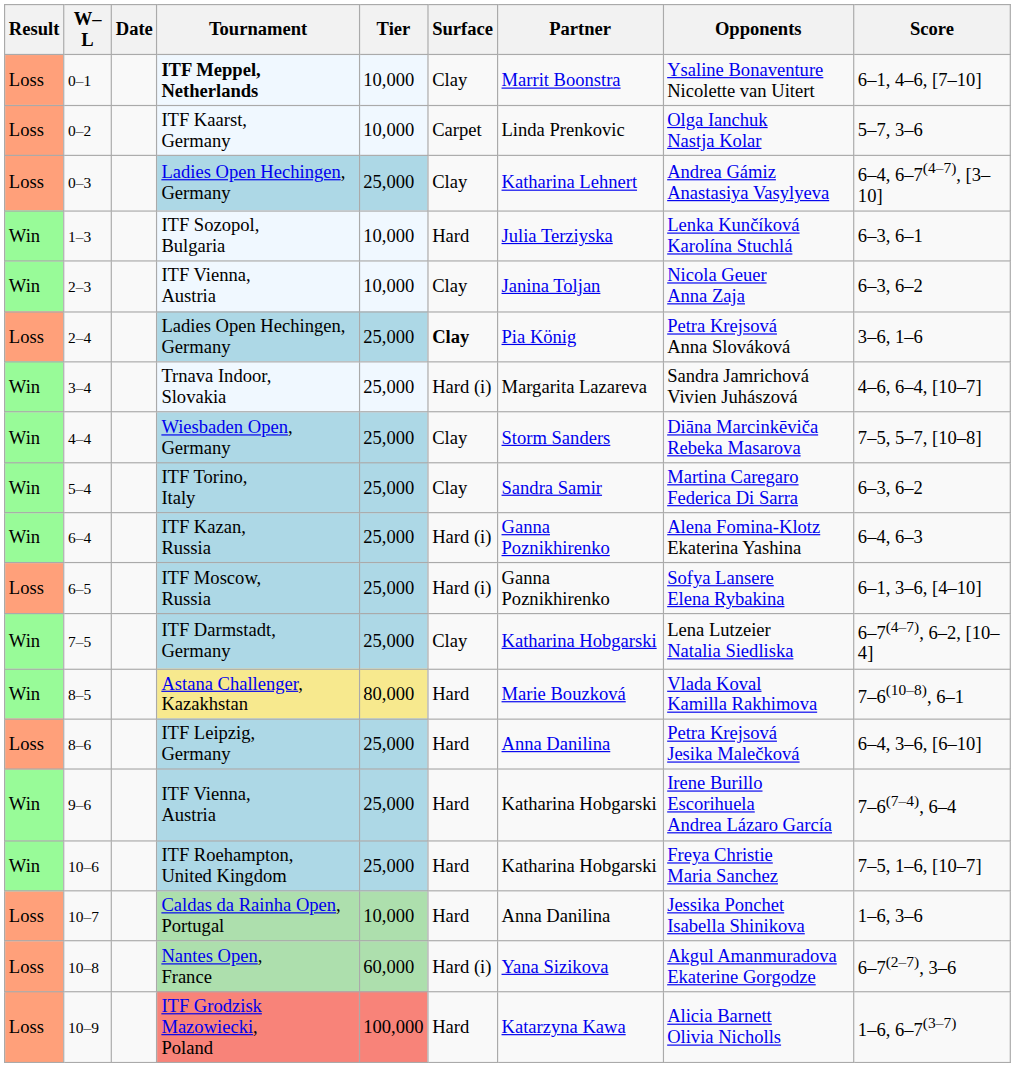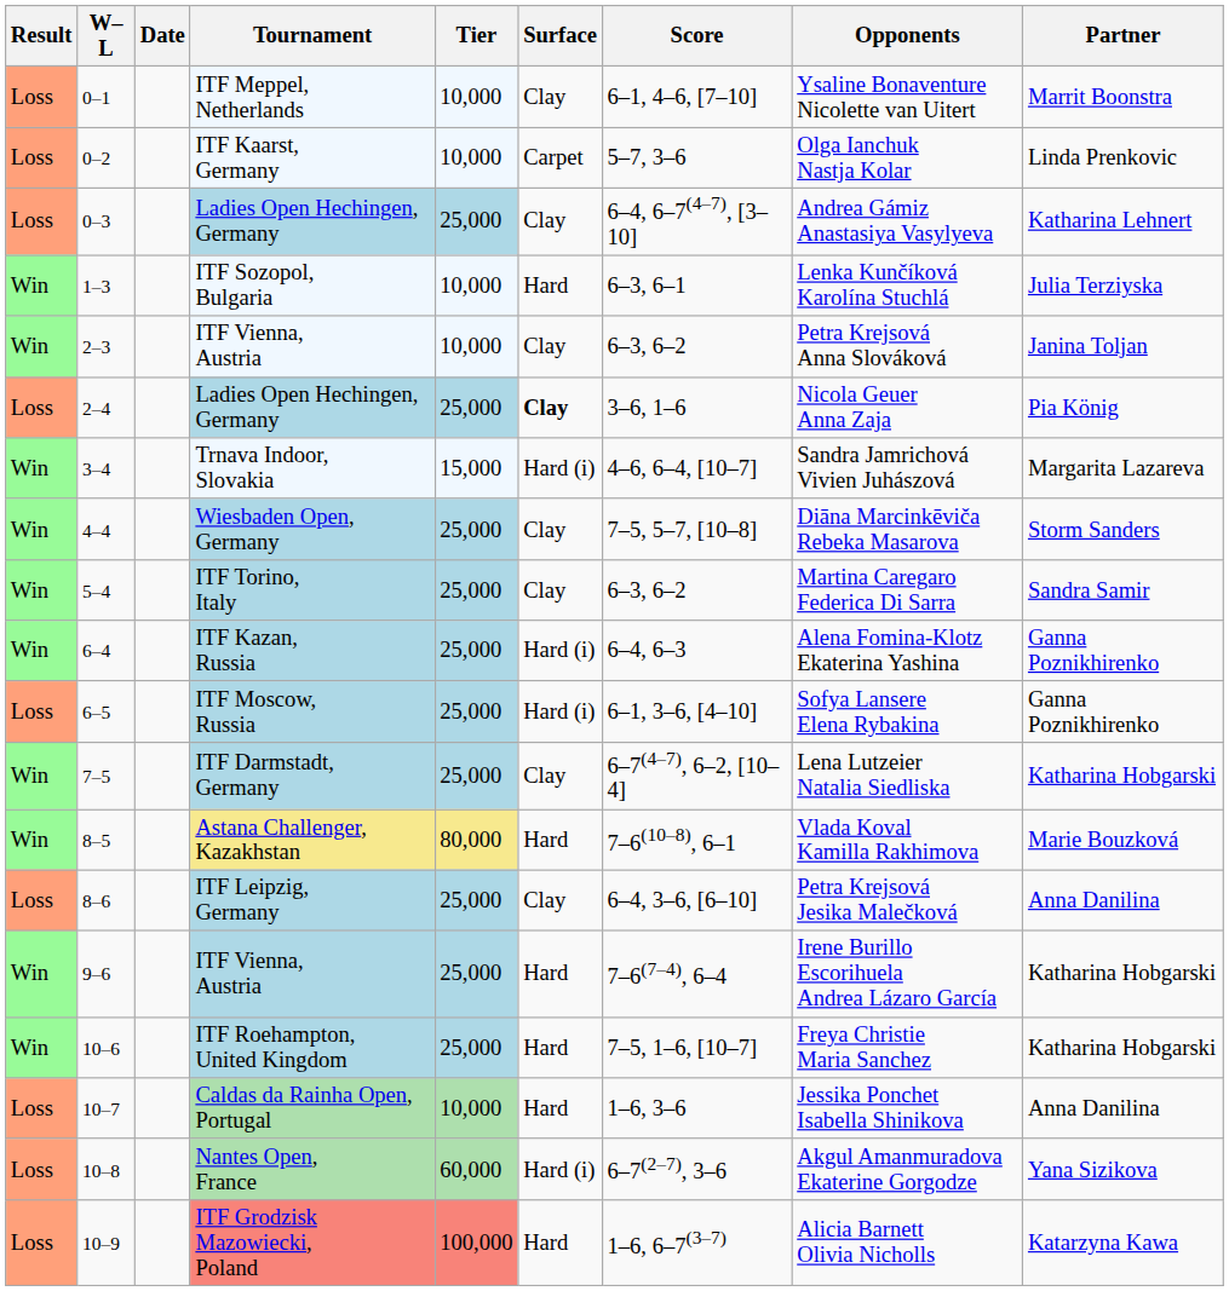 <table class="sortable wikitable nowrap">
 <tr>
 <th>Result</th>
 <th class="unsortable">W–L</th>
 <th>Date</th>
 <th>Tournament</th>
 <th>Tier</th>
 <th>Surface</th>
+<th class=unsortable>Score</th>
+<th>Opponents</th>
 <th>Partner</th>
-<th>Opponents</th>
-<th class=unsortable>Score</th>
 </tr>
 <tr>
 <td style="background:#ffa07a;">Loss</td>
 <td><small>0–1</small></td>
 <td></td>
-<td style="background:#f0f8ff;"><strong>ITF Meppel, <br> Netherlands</strong></td>
+<td style="background:#f0f8ff;">ITF Meppel, <br> Netherlands</td>
 <td style="background:#f0f8ff;">10,000</td>
 <td>Clay</td>
+<td>6–1, 4–6, [7–10]</td>
+<td> <a href='#'>Ysaline Bonaventure</a> <br>  Nicolette van Uitert</td>
 <td> <a href='#'>Marrit Boonstra</a></td>
-<td> <a href='#'>Ysaline Bonaventure</a> <br>  Nicolette van Uitert</td>
-<td>6–1, 4–6, [7–10]</td>
 </tr>
 <tr>
 <td style="background:#ffa07a;">Loss</td>
 <td><small>0–2</small></td>
 <td></td>
 <td style="background:#f0f8ff;">ITF Kaarst, <br> Germany</td>
 <td style="background:#f0f8ff;">10,000</td>
 <td>Carpet</td>
+<td>5–7, 3–6</td>
+<td> <a href='#'>Olga Ianchuk</a> <br>  <a href='#'>Nastja Kolar</a></td>
 <td> Linda Prenkovic</td>
-<td> <a href='#'>Olga Ianchuk</a> <br>  <a href='#'>Nastja Kolar</a></td>
-<td>5–7, 3–6</td>
 </tr>
 <tr>
 <td style="background:#ffa07a;">Loss</td>
 <td><small>0–3</small></td>
 <td></td>
 <td style="background:lightblue;"><a href='#'>Ladies Open Hechingen</a>, <br> Germany</td>
 <td style="background:lightblue;">25,000</td>
 <td>Clay</td>
+<td>6–4, 6–7<sup>(4–7)</sup>, [3–10]</td>
+<td> <a href='#'>Andrea Gámiz</a> <br>  <a href='#'>Anastasiya Vasylyeva</a></td>
 <td> <a href='#'>Katharina Lehnert</a></td>
-<td> <a href='#'>Andrea Gámiz</a> <br>  <a href='#'>Anastasiya Vasylyeva</a></td>
-<td>6–4, 6–7<sup>(4–7)</sup>, [3–10]</td>
 </tr>
 <tr>
 <td style="background:#98fb98;">Win</td>
 <td><small>1–3</small></td>
 <td></td>
 <td style="background:#f0f8ff;">ITF Sozopol, <br> Bulgaria</td>
 <td style="background:#f0f8ff;">10,000</td>
 <td>Hard</td>
+<td>6–3, 6–1</td>
+<td> <a href='#'>Lenka Kunčíková</a> <br>  <a href='#'>Karolína Stuchlá</a></td>
 <td> <a href='#'>Julia Terziyska</a></td>
-<td> <a href='#'>Lenka Kunčíková</a> <br>  <a href='#'>Karolína Stuchlá</a></td>
-<td>6–3, 6–1</td>
 </tr>
 <tr>
 <td style="background:#98fb98;">Win</td>
 <td><small>2–3</small></td>
 <td></td>
 <td style="background:#f0f8ff;">ITF Vienna, <br> Austria</td>
 <td style="background:#f0f8ff;">10,000</td>
 <td>Clay</td>
+<td>6–3, 6–2</td>
+<td> <a href='#'>Petra Krejsová</a> <br>  Anna Slováková</td>
 <td> <a href='#'>Janina Toljan</a></td>
-<td> <a href='#'>Nicola Geuer</a> <br>  <a href='#'>Anna Zaja</a></td>
-<td>6–3, 6–2</td>
 </tr>
 <tr>
 <td style="background:#ffa07a;">Loss</td>
 <td><small>2–4</small></td>
 <td></td>
 <td style="background:lightblue;">Ladies Open Hechingen, <br> Germany</td>
 <td style="background:lightblue;">25,000</td>
 <td><strong>Clay</strong></td>
+<td>3–6, 1–6</td>
+<td> <a href='#'>Nicola Geuer</a> <br>  <a href='#'>Anna Zaja</a></td>
 <td> <a href='#'>Pia König</a></td>
-<td> <a href='#'>Petra Krejsová</a> <br>  Anna Slováková</td>
-<td>3–6, 1–6</td>
 </tr>
 <tr>
 <td style="background:#98fb98;">Win</td>
 <td><small>3–4</small></td>
 <td></td>
 <td style="background:#f0f8ff;">Trnava Indoor, <br> Slovakia</td>
-<td style="background:#f0f8ff;">25,000</td>
+<td style="background:#f0f8ff;">15,000</td>
 <td>Hard (i)</td>
+<td>4–6, 6–4, [10–7]</td>
+<td> Sandra Jamrichová <br>  Vivien Juhászová</td>
 <td> Margarita Lazareva</td>
-<td> Sandra Jamrichová <br>  Vivien Juhászová</td>
-<td>4–6, 6–4, [10–7]</td>
 </tr>
 <tr>
 <td style="background:#98fb98;">Win</td>
 <td><small>4–4</small></td>
 <td></td>
 <td style="background:lightblue;"><a href='#'>Wiesbaden Open</a>, <br> Germany</td>
 <td style="background:lightblue;">25,000</td>
 <td>Clay</td>
+<td>7–5, 5–7, [10–8]</td>
+<td> <a href='#'>Diāna Marcinkēviča</a> <br>  <a href='#'>Rebeka Masarova</a></td>
 <td> <a href='#'>Storm Sanders</a></td>
-<td> <a href='#'>Diāna Marcinkēviča</a> <br>  <a href='#'>Rebeka Masarova</a></td>
-<td>7–5, 5–7, [10–8]</td>
 </tr>
 <tr>
 <td style="background:#98fb98;">Win</td>
 <td><small>5–4</small></td>
 <td></td>
 <td style="background:lightblue;">ITF Torino, <br> Italy</td>
 <td style="background:lightblue;">25,000</td>
 <td>Clay</td>
+<td>6–3, 6–2</td>
+<td> <a href='#'>Martina Caregaro</a> <br>  <a href='#'>Federica Di Sarra</a></td>
 <td> <a href='#'>Sandra Samir</a></td>
-<td> <a href='#'>Martina Caregaro</a> <br>  <a href='#'>Federica Di Sarra</a></td>
-<td>6–3, 6–2</td>
 </tr>
 <tr>
 <td style="background:#98fb98;">Win</td>
 <td><small>6–4</small></td>
 <td></td>
 <td style="background:lightblue;">ITF Kazan, <br> Russia</td>
 <td style="background:lightblue;">25,000</td>
 <td>Hard (i)</td>
+<td>6–4, 6–3</td>
+<td> <a href='#'>Alena Fomina-Klotz</a> <br>  Ekaterina Yashina</td>
 <td> <a href='#'>Ganna Poznikhirenko</a></td>
-<td> <a href='#'>Alena Fomina-Klotz</a> <br>  Ekaterina Yashina</td>
-<td>6–4, 6–3</td>
 </tr>
 <tr>
 <td style="background:#ffa07a;">Loss</td>
 <td><small>6–5</small></td>
 <td></td>
 <td style="background:lightblue;">ITF Moscow, <br> Russia</td>
 <td style="background:lightblue;">25,000</td>
 <td>Hard (i)</td>
+<td>6–1, 3–6, [4–10]</td>
+<td> <a href='#'>Sofya Lansere</a> <br>  <a href='#'>Elena Rybakina</a></td>
 <td> Ganna Poznikhirenko</td>
-<td> <a href='#'>Sofya Lansere</a> <br>  <a href='#'>Elena Rybakina</a></td>
-<td>6–1, 3–6, [4–10]</td>
 </tr>
 <tr>
 <td style="background:#98fb98;">Win</td>
 <td><small>7–5</small></td>
 <td></td>
 <td style="background:lightblue;">ITF Darmstadt, <br> Germany</td>
 <td style="background:lightblue;">25,000</td>
 <td>Clay</td>
+<td>6–7<sup>(4–7)</sup>, 6–2, [10–4]</td>
+<td> Lena Lutzeier <br>  <a href='#'>Natalia Siedliska</a></td>
 <td> <a href='#'>Katharina Hobgarski</a></td>
-<td> Lena Lutzeier <br>  <a href='#'>Natalia Siedliska</a></td>
-<td>6–7<sup>(4–7)</sup>, 6–2, [10–4]</td>
 </tr>
 <tr>
 <td style="background:#98fb98;">Win</td>
 <td><small>8–5</small></td>
 <td><a href='#'></a></td>
 <td style="background:#f7e98e;"><a href='#'>Astana Challenger</a>, <br> Kazakhstan</td>
 <td style="background:#f7e98e;">80,000</td>
 <td>Hard</td>
+<td>7–6<sup>(10–8)</sup>, 6–1</td>
+<td> <a href='#'>Vlada Koval</a> <br>  <a href='#'>Kamilla Rakhimova</a></td>
 <td> <a href='#'>Marie Bouzková</a></td>
-<td> <a href='#'>Vlada Koval</a> <br>  <a href='#'>Kamilla Rakhimova</a></td>
-<td>7–6<sup>(10–8)</sup>, 6–1</td>
 </tr>
 <tr>
 <td style="background:#ffa07a;">Loss</td>
 <td><small>8–6</small></td>
 <td></td>
 <td style="background:lightblue;">ITF Leipzig, <br> Germany</td>
 <td style="background:lightblue;">25,000</td>
-<td>Hard</td>
+<td>Clay</td>
+<td>6–4, 3–6, [6–10]</td>
+<td> <a href='#'>Petra Krejsová</a> <br>  <a href='#'>Jesika Malečková</a></td>
 <td> <a href='#'>Anna Danilina</a></td>
-<td> <a href='#'>Petra Krejsová</a> <br>  <a href='#'>Jesika Malečková</a></td>
-<td>6–4, 3–6, [6–10]</td>
 </tr>
 <tr>
 <td style="background:#98fb98;">Win</td>
 <td><small>9–6</small></td>
 <td></td>
 <td style="background:lightblue;">ITF Vienna, <br> Austria</td>
 <td style="background:lightblue;">25,000</td>
 <td>Hard</td>
+<td>7–6<sup>(7–4)</sup>, 6–4</td>
+<td> <a href='#'>Irene Burillo Escorihuela</a> <br>  <a href='#'>Andrea Lázaro García</a></td>
 <td> Katharina Hobgarski</td>
-<td> <a href='#'>Irene Burillo Escorihuela</a> <br>  <a href='#'>Andrea Lázaro García</a></td>
-<td>7–6<sup>(7–4)</sup>, 6–4</td>
 </tr>
 <tr>
 <td style="background:#98fb98;">Win</td>
 <td><small>10–6</small></td>
 <td></td>
 <td style="background:lightblue;">ITF Roehampton, <br> United Kingdom</td>
 <td style="background:lightblue;">25,000</td>
 <td>Hard</td>
+<td>7–5, 1–6, [10–7]</td>
+<td> <a href='#'>Freya Christie</a> <br>  <a href='#'>Maria Sanchez</a></td>
 <td> Katharina Hobgarski</td>
-<td> <a href='#'>Freya Christie</a> <br>  <a href='#'>Maria Sanchez</a></td>
-<td>7–5, 1–6, [10–7]</td>
 </tr>
 <tr>
 <td style="background:#ffa07a;">Loss</td>
 <td><small>10–7</small></td>
 <td><a href='#'></a></td>
 <td style="background:#addfad;"><a href='#'>Caldas da Rainha Open</a>, <br> Portugal</td>
 <td style="background:#addfad;">10,000</td>
 <td>Hard</td>
+<td>1–6, 3–6</td>
+<td> <a href='#'>Jessika Ponchet</a> <br>  <a href='#'>Isabella Shinikova</a></td>
 <td> Anna Danilina</td>
-<td> <a href='#'>Jessika Ponchet</a> <br>  <a href='#'>Isabella Shinikova</a></td>
-<td>1–6, 3–6</td>
 </tr>
 <tr>
 <td style="background:#ffa07a;">Loss</td>
 <td><small>10–8</small></td>
 <td><a href='#'></a></td>
 <td style="background:#addfad;"><a href='#'>Nantes Open</a>, <br> France</td>
 <td style="background:#addfad;">60,000</td>
 <td>Hard (i)</td>
+<td>6–7<sup>(2–7)</sup>, 3–6</td>
+<td> <a href='#'>Akgul Amanmuradova</a> <br>  <a href='#'>Ekaterine Gorgodze</a></td>
 <td> <a href='#'>Yana Sizikova</a></td>
-<td> <a href='#'>Akgul Amanmuradova</a> <br>  <a href='#'>Ekaterine Gorgodze</a></td>
-<td>6–7<sup>(2–7)</sup>, 3–6</td>
 </tr>
 <tr>
 <td style="background:#ffa07a;">Loss</td>
 <td><small>10–9</small></td>
 <td><a href='#'></a></td>
 <td style="background:#f88379;"><a href='#'>ITF Grodzisk Mazowiecki</a>, <br> Poland</td>
 <td style="background:#f88379;">100,000</td>
 <td>Hard</td>
+<td>1–6, 6–7<sup>(3–7)</sup></td>
+<td> <a href='#'>Alicia Barnett</a> <br>  <a href='#'>Olivia Nicholls</a></td>
 <td> <a href='#'>Katarzyna Kawa</a></td>
-<td> <a href='#'>Alicia Barnett</a> <br>  <a href='#'>Olivia Nicholls</a></td>
-<td>1–6, 6–7<sup>(3–7)</sup></td>
 </tr>
 </table>
